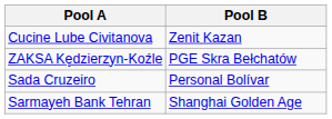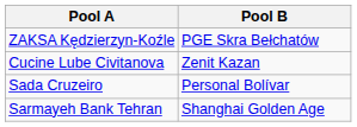 <table class="wikitable">
 <tr>
 <th width=50%>Pool A</th>
 <th width=50%>Pool B</th>
 </tr>
 <tr>
+<td> <a href='#'>ZAKSA Kędzierzyn-Koźle</a></td>
+<td> <a href='#'>PGE Skra Bełchatów</a></td>
+</tr>
+<tr>
 <td> <a href='#'>Cucine Lube Civitanova</a></td>
 <td> <a href='#'>Zenit Kazan</a></td>
-</tr>
-<tr>
-<td> <a href='#'>ZAKSA Kędzierzyn-Koźle</a></td>
-<td> <a href='#'>PGE Skra Bełchatów</a></td>
 </tr>
 <tr>
 <td> <a href='#'>Sada Cruzeiro</a></td>
 <td> <a href='#'>Personal Bolívar</a></td>
 </tr>
 <tr>
 <td> <a href='#'>Sarmayeh Bank Tehran</a></td>
 <td> <a href='#'>Shanghai Golden Age</a></td>
 </tr>
 </table>
